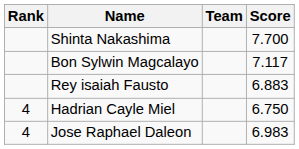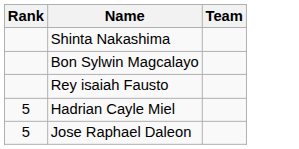 <table class="wikitable" style="text-align:center">
 <tr>
 <th>Rank</th>
 <th>Name</th>
 <th>Team</th>
-<th>Score</th>
 </tr>
 <tr>
 <td></td>
 <td align="left">Shinta Nakashima</td>
 <td align="left"></td>
-<td>7.700</td>
 </tr>
 <tr>
 <td></td>
 <td align="left">Bon Sylwin Magcalayo</td>
 <td align="left"></td>
-<td>7.117</td>
 </tr>
 <tr>
 <td></td>
 <td align="left">Rey isaiah Fausto</td>
 <td align="left"></td>
-<td>6.883</td>
 </tr>
 <tr>
-<td>4</td>
+<td>5</td>
 <td align="left">Hadrian Cayle Miel</td>
 <td align="left"></td>
-<td>6.750</td>
 </tr>
 <tr>
-<td>4</td>
+<td>5</td>
 <td align="left">Jose Raphael Daleon</td>
 <td align="left"></td>
-<td>6.983</td>
 </tr>
 </table>
